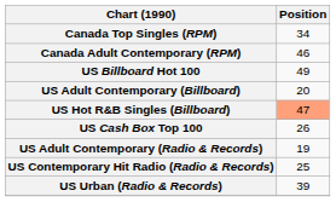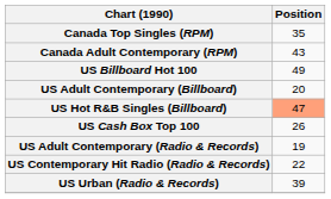 <table class="wikitable sortable plainrowheaders" style="text-align:center">
 <tr>
 <th scope="col">Chart (1990)</th>
 <th scope="col">Position</th>
 </tr>
 <tr>
 <th scope="row">Canada Top Singles (<em>RPM</em>)</th>
-<td>34</td>
+<td>35</td>
 </tr>
 <tr>
 <th scope="row">Canada Adult Contemporary (<em>RPM</em>)</th>
-<td>46</td>
+<td>43</td>
 </tr>
 <tr>
 <th scope="row">US <em>Billboard</em> Hot 100</th>
 <td>49</td>
 </tr>
 <tr>
 <th scope="row">US Adult Contemporary (<em>Billboard</em>)</th>
 <td>20</td>
 </tr>
 <tr>
 <th scope="row">US Hot R&B Singles (<em>Billboard</em>)</th>
 <td style="background: lightsalmon;">47</td>
 </tr>
 <tr>
 <th scope="row">US <em>Cash Box</em> Top 100</th>
 <td>26</td>
 </tr>
 <tr>
 <th scope="row">US Adult Contemporary (<em>Radio & Records</em>)</th>
 <td>19</td>
 </tr>
 <tr>
 <th scope="row">US Contemporary Hit Radio (<em>Radio & Records</em>)</th>
-<td>25</td>
+<td>22</td>
 </tr>
 <tr>
 <th scope="row">US Urban (<em>Radio & Records</em>)</th>
 <td>39</td>
 </tr>
 <tr>
 </tr>
 </table>
